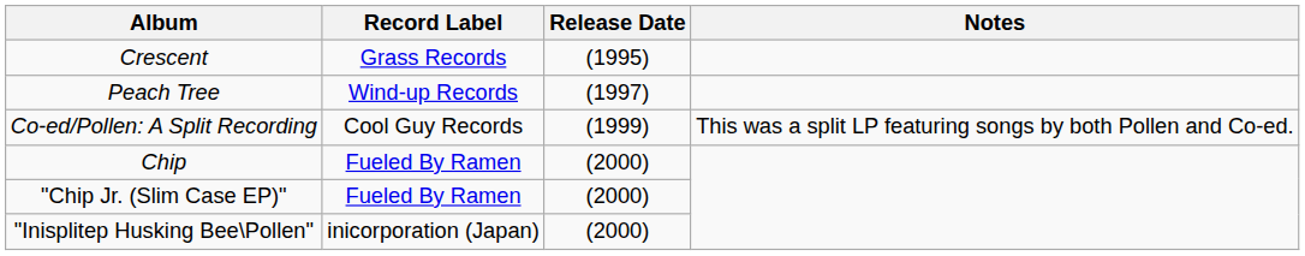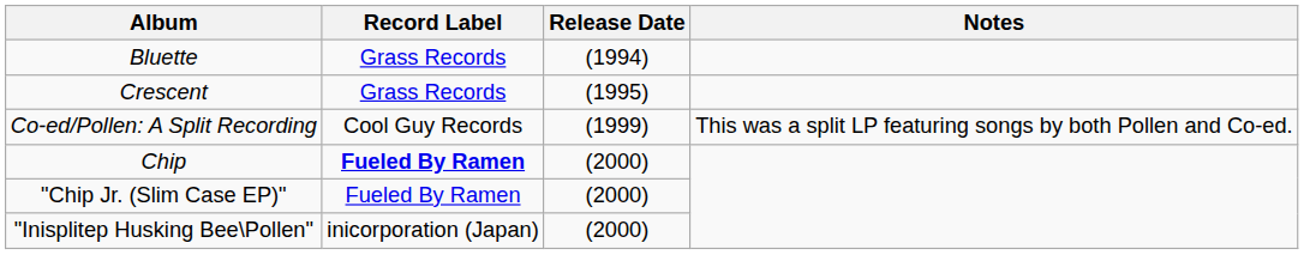 <table class="wikitable" style="text-align:center">
 <tr>
 <th>Album</th>
 <th>Record Label</th>
 <th>Release Date</th>
 <th>Notes</th>
 </tr>
 <tr>
+<td><em>Bluette</em></td>
+<td><a href='#'>Grass Records</a></td>
+<td>(1994)</td>
+<td></td>
+</tr>
+<tr>
 <td><em>Crescent</em></td>
 <td><a href='#'>Grass Records</a></td>
 <td>(1995)</td>
-<td></td>
-</tr>
-<tr>
-<td><em>Peach Tree</em></td>
-<td><a href='#'>Wind-up Records</a></td>
-<td>(1997)</td>
 <td></td>
 </tr>
 <tr>
 <td><em>Co-ed/Pollen: A Split Recording</em></td>
 <td>Cool Guy Records</td>
 <td>(1999)</td>
 <td>This was a split LP featuring songs by both Pollen and Co-ed.</td>
 </tr>
 <tr>
 <td><em>Chip</em></td>
-<td><a href='#'>Fueled By Ramen</a></td>
+<td><strong><a href='#'>Fueled By Ramen</a></strong></td>
 <td>(2000)</td>
 </tr>
 <tr>
 <td>"Chip Jr. (Slim Case EP)"</td>
 <td><a href='#'>Fueled By Ramen</a></td>
 <td>(2000)</td>
 </tr>
 <tr>
 <td>"Inisplitep Husking Bee\Pollen"</td>
 <td>inicorporation (Japan)</td>
 <td>(2000)</td>
 </tr>
 </table>
